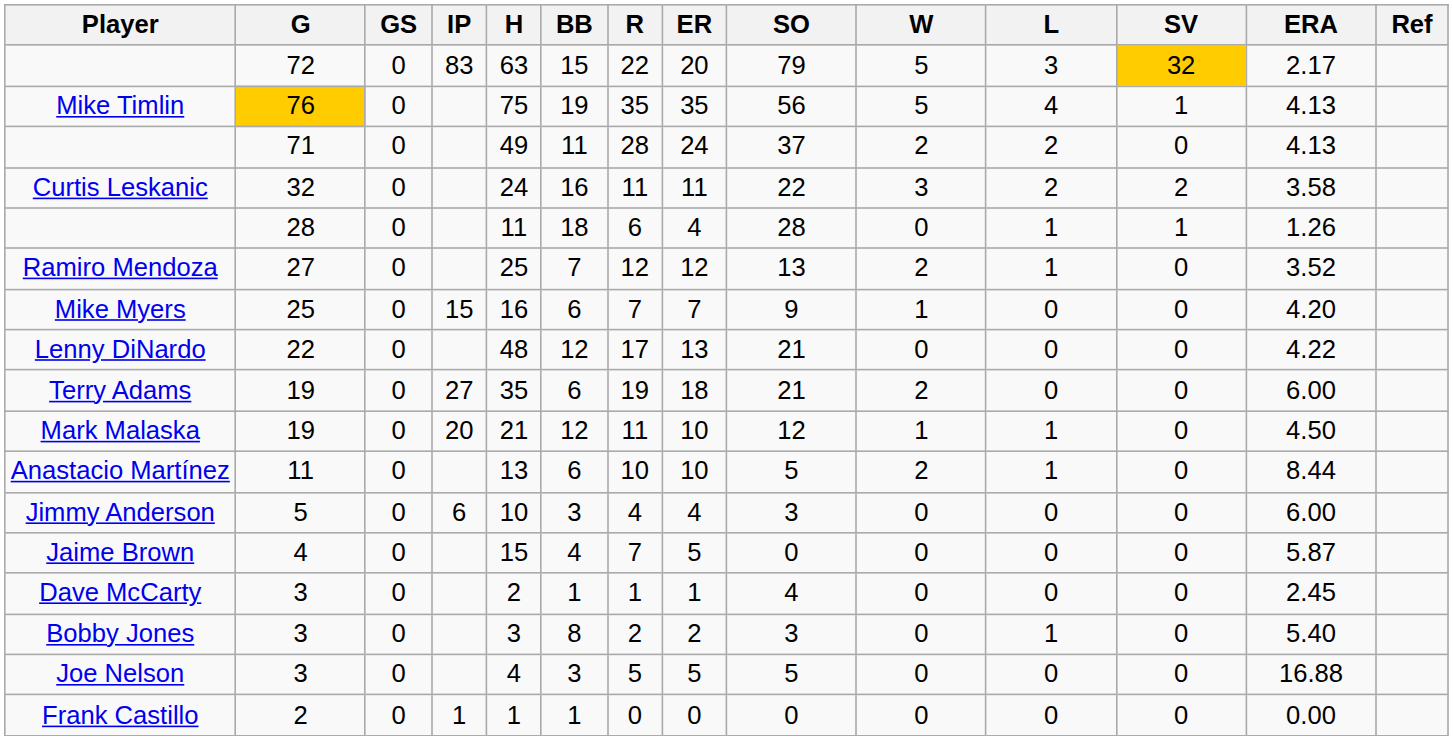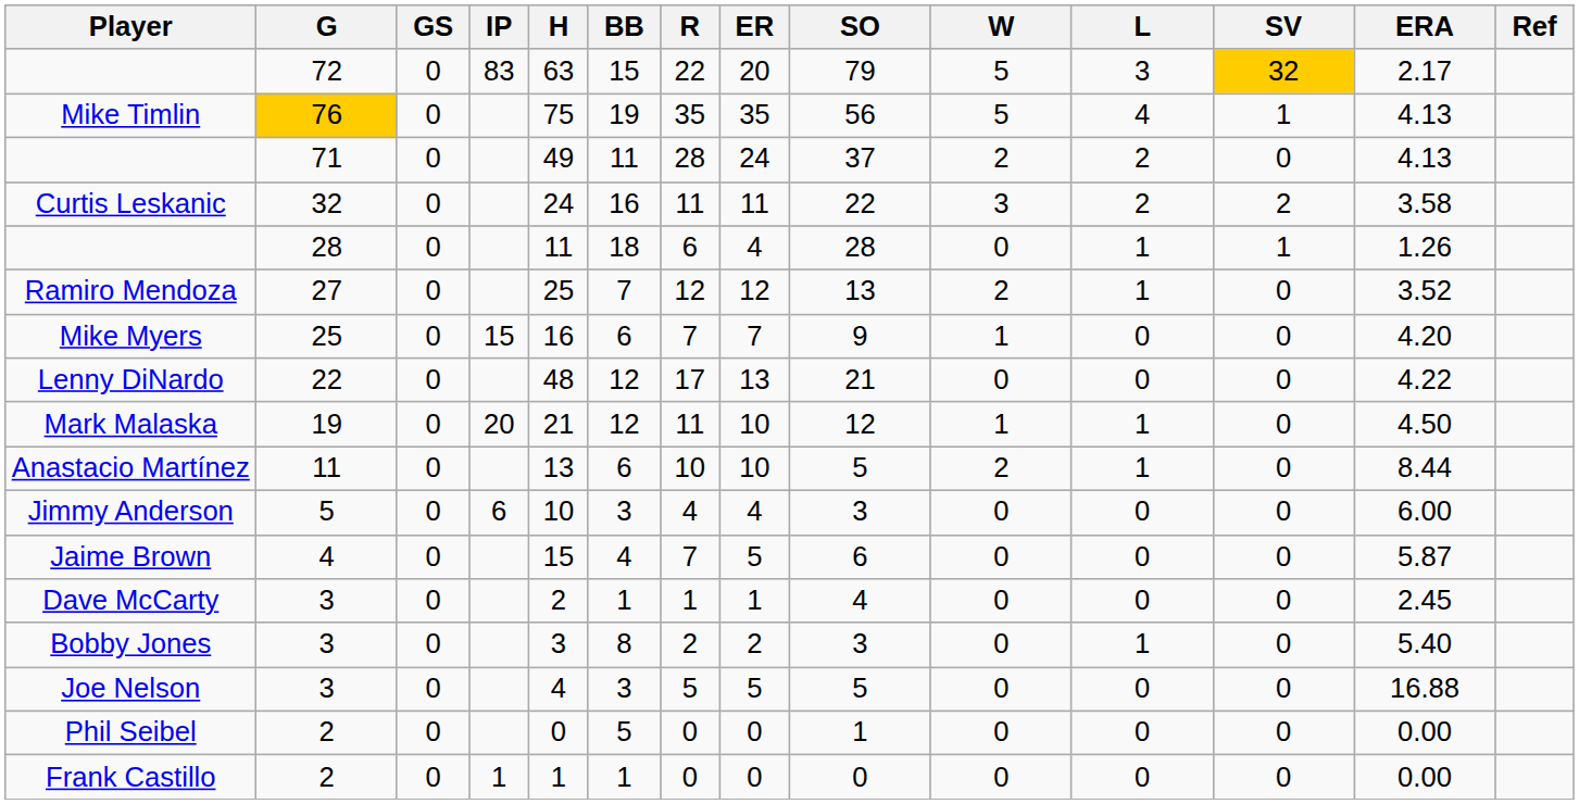 <table class="wikitable sortable">
 <tr>
 <th bgcolor="#DDDDFF" width="16%">Player</th>
 <th bgcolor="#DDDDFF" width="9%">G</th>
 <th>GS</th>
 <th>IP</th>
 <th>H</th>
 <th>BB</th>
 <th>R</th>
 <th>ER</th>
 <th bgcolor="#DDDDFF" width="9%">SO</th>
 <th bgcolor="#DDDDFF" width="9%">W</th>
 <th bgcolor="#DDDDFF" width="9%">L</th>
 <th bgcolor="#DDDDFF" width="9%">SV</th>
 <th bgcolor="#DDDDFF" width="9%">ERA</th>
 <th>Ref</th>
 </tr>
 <tr align="center">
 <td></td>
 <td>72</td>
 <td>0</td>
 <td>83</td>
 <td>63</td>
 <td>15</td>
 <td>22</td>
 <td>20</td>
 <td>79</td>
 <td>5</td>
 <td>3</td>
 <td bgcolor=#ffcc00>32</td>
 <td>2.17</td>
 <td></td>
 </tr>
 <tr align=center>
 <td><a href='#'>Mike Timlin</a></td>
 <td bgcolor=#ffcc00>76</td>
 <td>0</td>
 <td></td>
 <td>75</td>
 <td>19</td>
 <td>35</td>
 <td>35</td>
 <td>56</td>
 <td>5</td>
 <td>4</td>
 <td>1</td>
 <td>4.13</td>
 <td></td>
 </tr>
 <tr align="center">
 <td></td>
 <td>71</td>
 <td>0</td>
 <td></td>
 <td>49</td>
 <td>11</td>
 <td>28</td>
 <td>24</td>
 <td>37</td>
 <td>2</td>
 <td>2</td>
 <td>0</td>
 <td>4.13</td>
 <td></td>
 </tr>
 <tr align="center">
 <td><a href='#'>Curtis Leskanic</a></td>
 <td>32</td>
 <td>0</td>
 <td></td>
 <td>24</td>
 <td>16</td>
 <td>11</td>
 <td>11</td>
 <td>22</td>
 <td>3</td>
 <td>2</td>
 <td>2</td>
 <td>3.58</td>
 <td></td>
 </tr>
 <tr align="center">
 <td></td>
 <td>28</td>
 <td>0</td>
 <td></td>
 <td>11</td>
 <td>18</td>
 <td>6</td>
 <td>4</td>
 <td>28</td>
 <td>0</td>
 <td>1</td>
 <td>1</td>
 <td>1.26</td>
 <td></td>
 </tr>
 <tr align="center">
 <td><a href='#'>Ramiro Mendoza</a></td>
 <td>27</td>
 <td>0</td>
 <td></td>
 <td>25</td>
 <td>7</td>
 <td>12</td>
 <td>12</td>
 <td>13</td>
 <td>2</td>
 <td>1</td>
 <td>0</td>
 <td>3.52</td>
 <td></td>
 </tr>
 <tr align="center">
 <td><a href='#'>Mike Myers</a></td>
 <td>25</td>
 <td>0</td>
 <td>15</td>
 <td>16</td>
 <td>6</td>
 <td>7</td>
 <td>7</td>
 <td>9</td>
 <td>1</td>
 <td>0</td>
 <td>0</td>
 <td>4.20</td>
 <td></td>
 </tr>
 <tr align="center">
 <td><a href='#'>Lenny DiNardo</a></td>
 <td>22</td>
 <td>0</td>
 <td></td>
 <td>48</td>
 <td>12</td>
 <td>17</td>
 <td>13</td>
 <td>21</td>
 <td>0</td>
 <td>0</td>
 <td>0</td>
 <td>4.22</td>
 <td></td>
 </tr>
 <tr align="center">
-<td><a href='#'>Terry Adams</a></td>
-<td>19</td>
-<td>0</td>
-<td>27</td>
-<td>35</td>
-<td>6</td>
-<td>19</td>
-<td>18</td>
-<td>21</td>
-<td>2</td>
-<td>0</td>
-<td>0</td>
-<td>6.00</td>
-<td></td>
-</tr>
-<tr align="center">
 <td><a href='#'>Mark Malaska</a></td>
 <td>19</td>
 <td>0</td>
 <td>20</td>
 <td>21</td>
 <td>12</td>
 <td>11</td>
 <td>10</td>
 <td>12</td>
 <td>1</td>
 <td>1</td>
 <td>0</td>
 <td>4.50</td>
 <td></td>
 </tr>
 <tr align="center">
 <td><a href='#'>Anastacio Martínez</a></td>
 <td>11</td>
 <td>0</td>
 <td></td>
 <td>13</td>
 <td>6</td>
 <td>10</td>
 <td>10</td>
 <td>5</td>
 <td>2</td>
 <td>1</td>
 <td>0</td>
 <td>8.44</td>
 <td></td>
 </tr>
 <tr align="center">
 <td><a href='#'>Jimmy Anderson</a></td>
 <td>5</td>
 <td>0</td>
 <td>6</td>
 <td>10</td>
 <td>3</td>
 <td>4</td>
 <td>4</td>
 <td>3</td>
 <td>0</td>
 <td>0</td>
 <td>0</td>
 <td>6.00</td>
 <td></td>
 </tr>
 <tr align="center">
 <td><a href='#'>Jaime Brown</a></td>
 <td>4</td>
 <td>0</td>
 <td></td>
 <td>15</td>
 <td>4</td>
 <td>7</td>
 <td>5</td>
-<td>0</td>
+<td>6</td>
 <td>0</td>
 <td>0</td>
 <td>0</td>
 <td>5.87</td>
 <td></td>
 </tr>
 <tr align="center">
 <td><a href='#'>Dave McCarty</a></td>
 <td>3</td>
 <td>0</td>
 <td></td>
 <td>2</td>
 <td>1</td>
 <td>1</td>
 <td>1</td>
 <td>4</td>
 <td>0</td>
 <td>0</td>
 <td>0</td>
 <td>2.45</td>
 <td></td>
 </tr>
 <tr align="center">
 <td><a href='#'>Bobby Jones</a></td>
 <td>3</td>
 <td>0</td>
 <td></td>
 <td>3</td>
 <td>8</td>
 <td>2</td>
 <td>2</td>
 <td>3</td>
 <td>0</td>
 <td>1</td>
 <td>0</td>
 <td>5.40</td>
 <td></td>
 </tr>
 <tr align="center">
 <td><a href='#'>Joe Nelson</a></td>
 <td>3</td>
 <td>0</td>
 <td></td>
 <td>4</td>
 <td>3</td>
 <td>5</td>
 <td>5</td>
 <td>5</td>
 <td>0</td>
 <td>0</td>
 <td>0</td>
 <td>16.88</td>
 <td></td>
 </tr>
 <tr align="center">
+<td><a href='#'>Phil Seibel</a></td>
+<td>2</td>
+<td>0</td>
+<td></td>
+<td>0</td>
+<td>5</td>
+<td>0</td>
+<td>0</td>
+<td>1</td>
+<td>0</td>
+<td>0</td>
+<td>0</td>
+<td>0.00</td>
+<td></td>
+</tr>
+<tr align="center">
 <td><a href='#'>Frank Castillo</a></td>
 <td>2</td>
 <td>0</td>
 <td>1</td>
 <td>1</td>
 <td>1</td>
 <td>0</td>
 <td>0</td>
 <td>0</td>
 <td>0</td>
 <td>0</td>
 <td>0</td>
 <td>0.00</td>
 <td></td>
 </tr>
 <tr align="center">
 </tr>
 </table>
